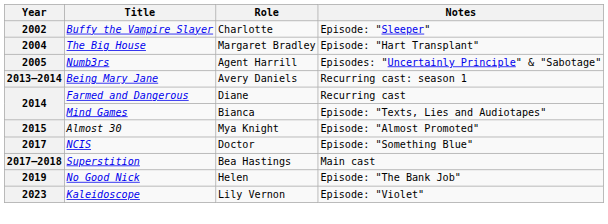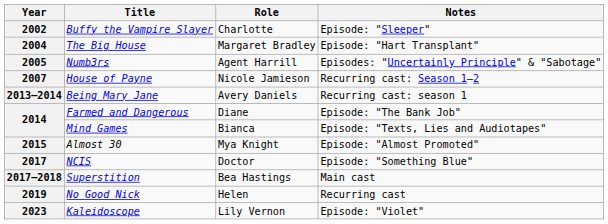 <table class="wikitable plainrowheaders sortable">
 <tr>
 <th scope="col">Year</th>
 <th scope="col">Title</th>
 <th scope="col">Role</th>
 <th scope="col" class="unsortable">Notes</th>
 </tr>
 <tr>
 <th scope="row">2002</th>
 <td><em><a href='#'>Buffy the Vampire Slayer</a></em></td>
 <td>Charlotte</td>
 <td>Episode: "<a href='#'>Sleeper</a>"</td>
 </tr>
 <tr>
 <th scope="row">2004</th>
 <td><em><a href='#'>The Big House</a></em></td>
 <td>Margaret Bradley</td>
 <td>Episode: "Hart Transplant"</td>
 </tr>
 <tr>
 <th scope="row">2005</th>
 <td><em><a href='#'>Numb3rs</a></em></td>
 <td>Agent Harrill</td>
 <td>Episodes: "<a href='#'>Uncertainly Principle</a>" & "Sabotage"</td>
 </tr>
 <tr>
+<th scope="row">2007</th>
+<td><em><a href='#'>House of Payne</a></em></td>
+<td>Nicole Jamieson</td>
+<td>Recurring cast: <a href='#'>Season 1</a>–<a href='#'>2</a></td>
+</tr>
+<tr>
 <th scope="row">2013–2014</th>
 <td><em><a href='#'>Being Mary Jane</a></em></td>
 <td>Avery Daniels</td>
 <td>Recurring cast: season 1</td>
 </tr>
 <tr>
 <th scope="row" rowspan="2">2014</th>
 <td><em><a href='#'>Farmed and Dangerous</a></em></td>
 <td>Diane</td>
-<td>Recurring cast</td>
+<td>Episode: "The Bank Job"</td>
 </tr>
 <tr>
 <td><em><a href='#'>Mind Games</a></em></td>
 <td>Bianca</td>
 <td>Episode: "Texts, Lies and Audiotapes"</td>
 </tr>
 <tr>
 <th scope="row">2015</th>
 <td><em>Almost 30</em></td>
 <td>Mya Knight</td>
 <td>Episode: "Almost Promoted"</td>
 </tr>
 <tr>
 <th scope="row">2017</th>
 <td><em><a href='#'>NCIS</a></em></td>
 <td>Doctor</td>
 <td>Episode: "Something Blue"</td>
 </tr>
 <tr>
 <th scope="row">2017–2018</th>
 <td><em><a href='#'>Superstition</a></em></td>
 <td>Bea Hastings</td>
 <td>Main cast</td>
 </tr>
 <tr>
 <th scope="row">2019</th>
 <td><em><a href='#'>No Good Nick</a></em></td>
 <td>Helen</td>
-<td>Episode: "The Bank Job"</td>
+<td>Recurring cast</td>
 </tr>
 <tr>
 <th scope="row">2023</th>
 <td><em><a href='#'>Kaleidoscope</a></em></td>
 <td>Lily Vernon</td>
 <td>Episode: "Violet"</td>
 </tr>
 </table>
